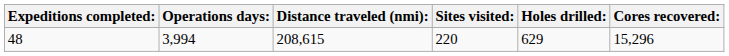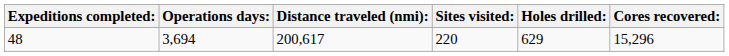 <table class="wikitable">
 <tr>
 <th>Expeditions completed:</th>
 <th>Operations days:</th>
 <th>Distance traveled (nmi):</th>
 <th>Sites visited:</th>
 <th>Holes drilled:</th>
 <th>Cores recovered:</th>
 </tr>
 <tr>
 <td>48</td>
-<td>3,994</td>
-<td>208,615</td>
+<td>3,694</td>
+<td>200,617</td>
 <td>220</td>
 <td>629</td>
 <td>15,296</td>
 </tr>
 </table>
